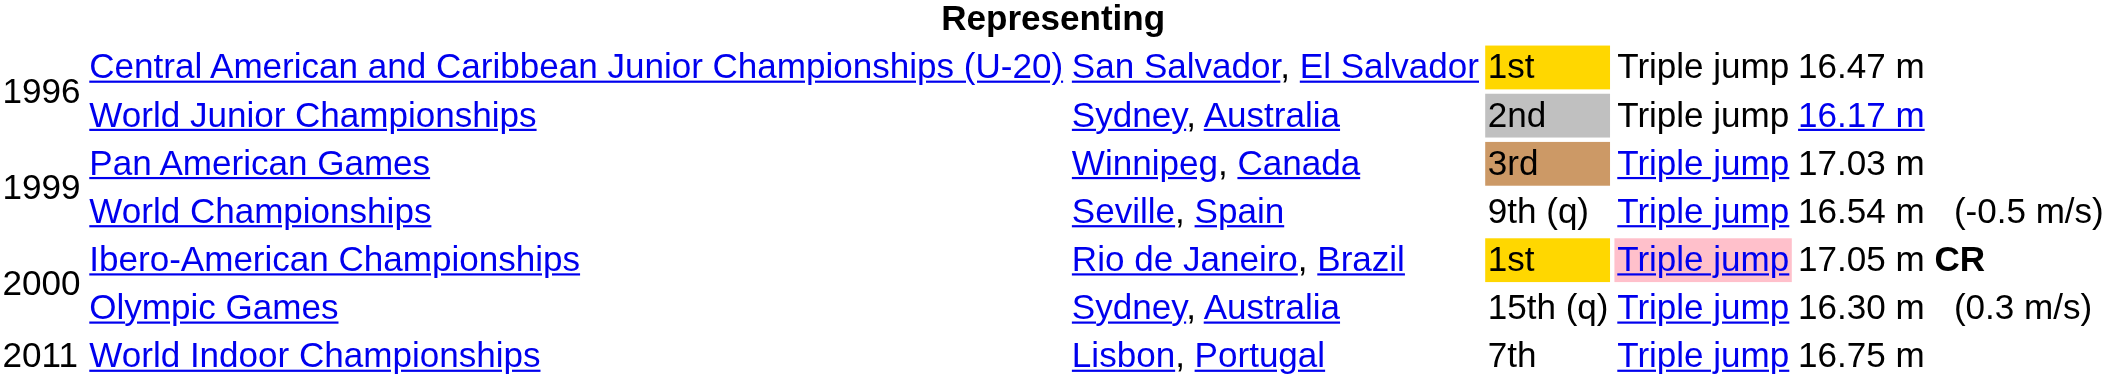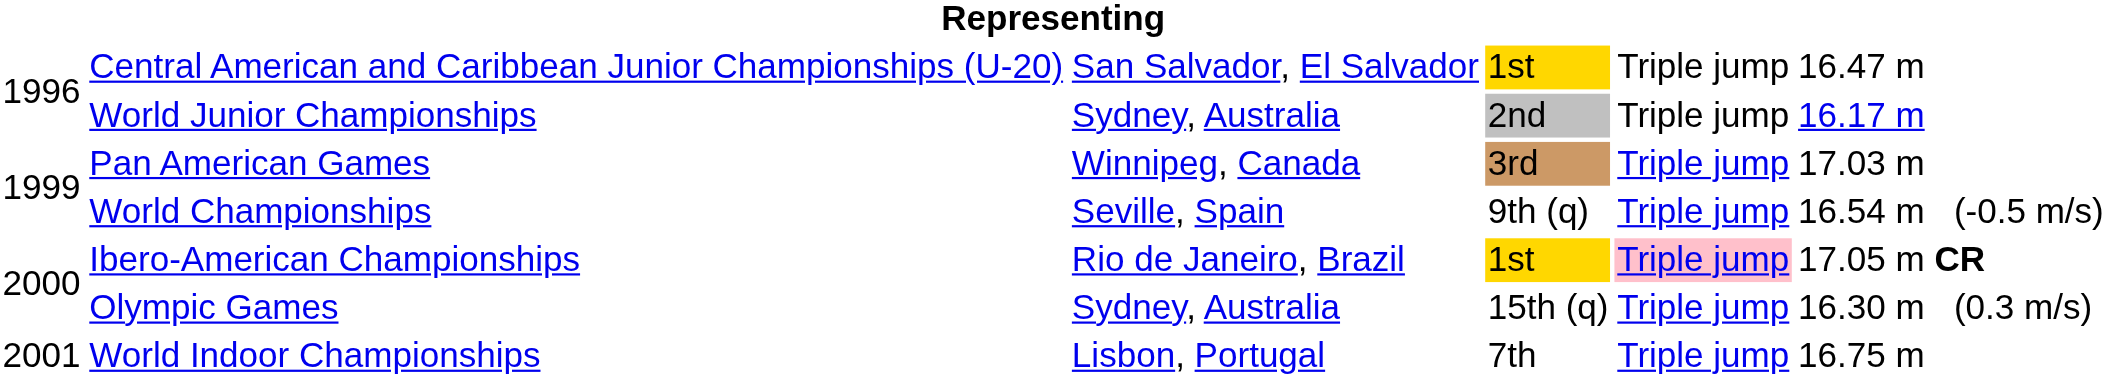 <table>
 <tr>
 <th colspan="6">Representing </th>
 </tr>
 <tr>
 <td rowspan = "2">1996</td>
 <td><a href='#'>Central American and Caribbean Junior Championships (U-20)</a></td>
 <td><a href='#'>San Salvador</a>, <a href='#'>El Salvador</a></td>
 <td bgcolor=gold>1st</td>
 <td>Triple jump</td>
 <td>16.47 m</td>
 </tr>
 <tr>
 <td><a href='#'>World Junior Championships</a></td>
 <td><a href='#'>Sydney</a>, <a href='#'>Australia</a></td>
 <td bgcolor="silver">2nd</td>
 <td>Triple jump</td>
 <td><a href='#'>16.17 m</a></td>
 </tr>
 <tr>
 <td rowspan = "2">1999</td>
 <td><a href='#'>Pan American Games</a></td>
 <td><a href='#'>Winnipeg</a>, <a href='#'>Canada</a></td>
 <td bgcolor="cc9966">3rd</td>
 <td><a href='#'>Triple jump</a></td>
 <td>17.03 m</td>
 </tr>
 <tr>
 <td><a href='#'>World Championships</a></td>
 <td><a href='#'>Seville</a>, <a href='#'>Spain</a></td>
 <td>9th (q)</td>
 <td><a href='#'>Triple jump</a></td>
 <td>16.54 m   (-0.5 m/s)</td>
 </tr>
 <tr>
 <td rowspan = "2">2000</td>
 <td><a href='#'>Ibero-American Championships</a></td>
 <td><a href='#'>Rio de Janeiro</a>, <a href='#'>Brazil</a></td>
 <td bgcolor=gold>1st</td>
 <td style="background: pink;"><a href='#'>Triple jump</a></td>
 <td>17.05 m <strong>CR</strong></td>
 </tr>
 <tr>
 <td><a href='#'>Olympic Games</a></td>
 <td><a href='#'>Sydney</a>, <a href='#'>Australia</a></td>
 <td>15th (q)</td>
 <td><a href='#'>Triple jump</a></td>
 <td>16.30 m   (0.3 m/s)</td>
 </tr>
 <tr>
-<td>2011</td>
+<td>2001</td>
 <td><a href='#'>World Indoor Championships</a></td>
 <td><a href='#'>Lisbon</a>, <a href='#'>Portugal</a></td>
 <td>7th</td>
 <td><a href='#'>Triple jump</a></td>
 <td>16.75 m</td>
 </tr>
 </table>
